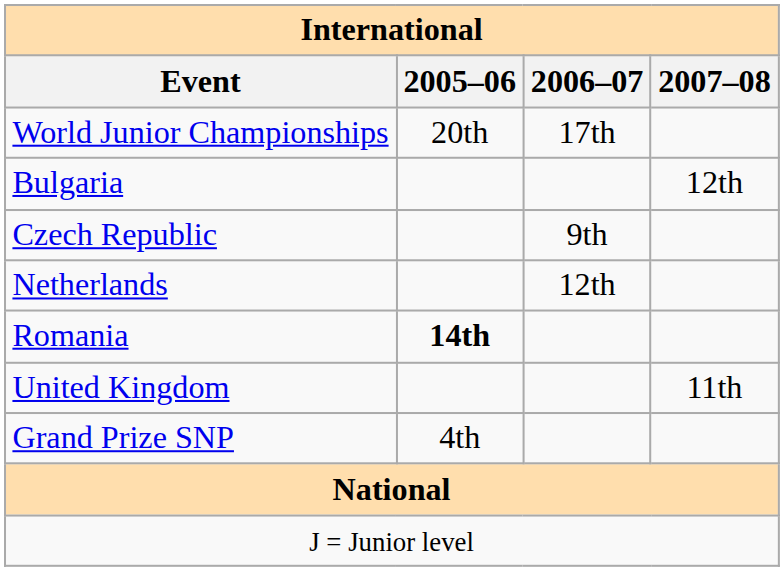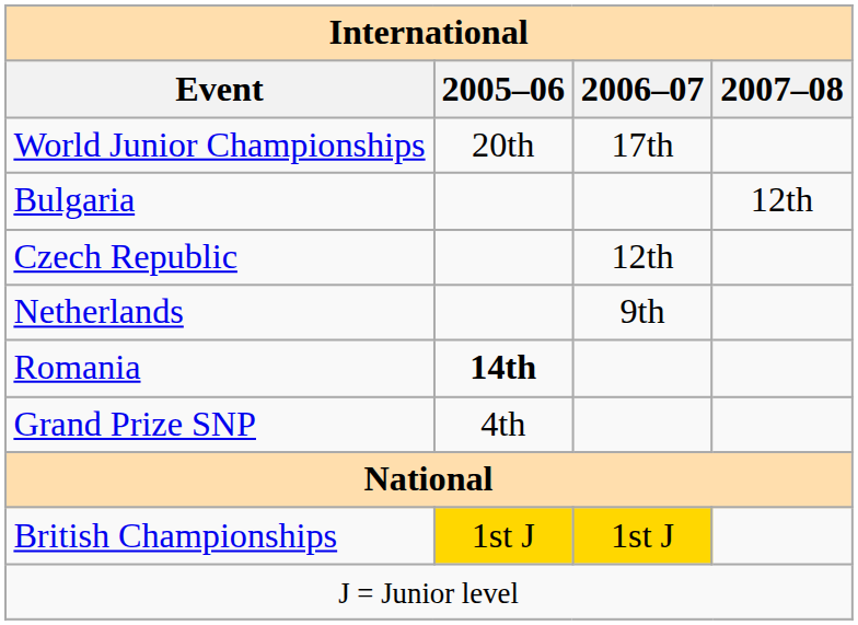 <table class="wikitable" style="text-align:center">
 <tr>
 <th style="background-color: #ffdead; " colspan=4 align=center>International</th>
 </tr>
 <tr>
 <th>Event</th>
 <th>2005–06</th>
 <th>2006–07</th>
 <th>2007–08</th>
 </tr>
 <tr>
 <td align=left><a href='#'>World Junior Championships</a></td>
 <td>20th</td>
 <td>17th</td>
 <td></td>
 </tr>
 <tr>
 <td align=left> <a href='#'>Bulgaria</a></td>
 <td></td>
 <td></td>
 <td>12th</td>
 </tr>
 <tr>
 <td align=left> <a href='#'>Czech Republic</a></td>
 <td></td>
-<td>9th</td>
+<td>12th</td>
 <td></td>
 </tr>
 <tr>
 <td align=left> <a href='#'>Netherlands</a></td>
 <td></td>
-<td>12th</td>
+<td>9th</td>
 <td></td>
 </tr>
 <tr>
 <td align=left> <a href='#'>Romania</a></td>
 <td><strong>14th</strong></td>
 <td></td>
 <td></td>
-</tr>
-<tr>
-<td align=left> <a href='#'>United Kingdom</a></td>
-<td></td>
-<td></td>
-<td>11th</td>
 </tr>
 <tr>
 <td align=left><a href='#'>Grand Prize SNP</a></td>
 <td>4th</td>
 <td></td>
 <td></td>
 </tr>
 <tr>
 <th style="background-color: #ffdead; " colspan=4 align=center>National</th>
 </tr>
 <tr>
+<td align=left><a href='#'>British Championships</a></td>
+<td bgcolor=gold>1st J</td>
+<td bgcolor=gold>1st J</td>
+<td></td>
+</tr>
+<tr>
 <td colspan=4 align=center><small> J = Junior level </small></td>
 </tr>
 </table>
